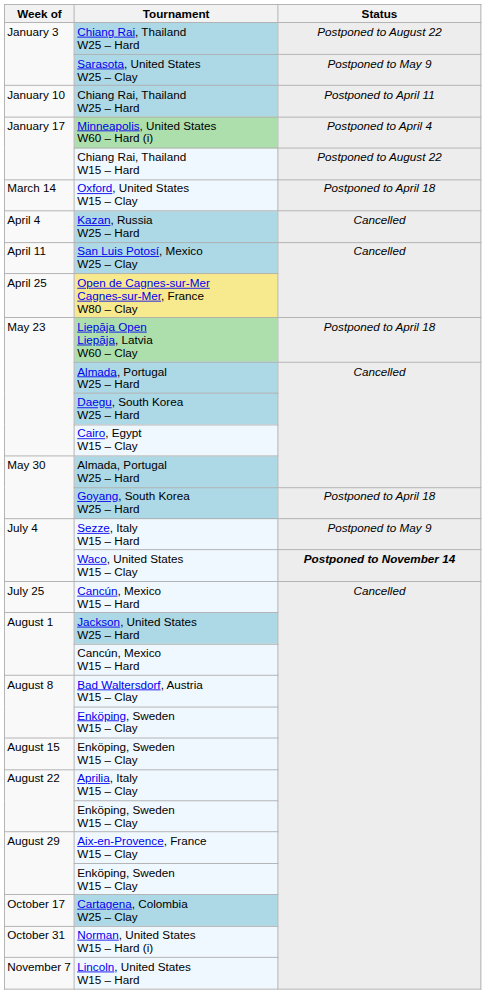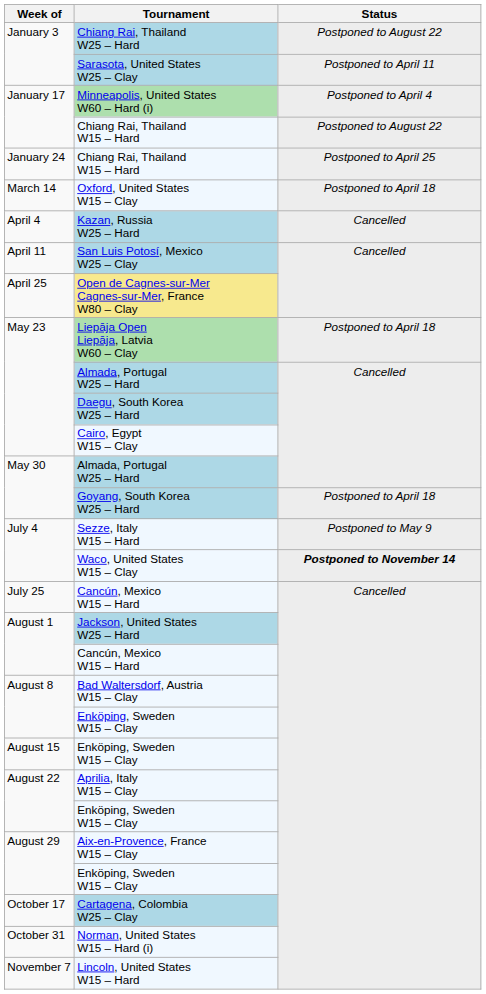 <table class=wikitable style=font-size:85%>
 <tr>
 <th width=75>Week of</th>
 <th width=230>Tournament</th>
 <th width=230>Status</th>
 </tr>
 <tr valign=top>
 <td rowspan=2>January 3</td>
 <td style="background:lightblue;"><a href='#'>Chiang Rai</a>, Thailand <br> W25 – Hard</td>
 <td style="text-align:center; background:#ededed"><em>Postponed to August 22</em></td>
 </tr>
 <tr valign=top>
 <td style="background:lightblue;"><a href='#'>Sarasota</a>, United States <br> W25 – Clay</td>
-<td style="text-align:center; background:#ededed"><em>Postponed to May 9</em></td>
-</tr>
-<tr valign=top>
-<td>January 10</td>
-<td style="background:lightblue;">Chiang Rai, Thailand <br> W25 – Hard</td>
 <td style="text-align:center; background:#ededed"><em>Postponed to April 11</em></td>
 </tr>
 <tr valign=top>
 <td rowspan=2>January 17</td>
 <td style="background:#addfad;"><a href='#'>Minneapolis</a>, United States <br> W60 – Hard (i)</td>
 <td style="text-align:center; background:#ededed"><em>Postponed to April 4</em></td>
 </tr>
 <tr valign=top>
 <td style="background:#f0f8ff;">Chiang Rai, Thailand <br> W15 – Hard</td>
 <td style="text-align:center; background:#ededed"><em>Postponed to August 22</em></td>
+</tr>
+<tr valign=top>
+<td>January 24</td>
+<td style="background:#f0f8ff;">Chiang Rai, Thailand <br> W15 – Hard</td>
+<td style="text-align:center; background:#ededed"><em>Postponed to April 25</em></td>
 </tr>
 <tr valign=top>
 <td>March 14</td>
 <td style="background:#f0f8ff;"><a href='#'>Oxford</a>, United States <br> W15 – Clay</td>
 <td style="text-align:center; background:#ededed"><em>Postponed to April 18</em></td>
 </tr>
 <tr valign=top>
 <td>April 4</td>
 <td style="background:lightblue;"><a href='#'>Kazan</a>, Russia <br> W25 – Hard</td>
 <td style="text-align:center; background:#ededed"><em>Cancelled</em></td>
 </tr>
 <tr valign=top>
 <td>April 11</td>
 <td style="background:lightblue;"><a href='#'>San Luis Potosí</a>, Mexico <br> W25 – Clay</td>
 <td rowspan=2 style="text-align:center; background:#ededed"><em>Cancelled</em></td>
 </tr>
 <tr valign=top>
 <td>April 25</td>
 <td style="background:#f7e98e;"><a href='#'>Open de Cagnes-sur-Mer</a> <br> <a href='#'>Cagnes-sur-Mer</a>, France <br> W80 – Clay</td>
 </tr>
 <tr valign=top>
 <td rowspan=4>May 23</td>
 <td style="background:#addfad;"><a href='#'>Liepāja Open</a> <br> <a href='#'>Liepāja</a>, Latvia <br> W60 – Clay</td>
 <td style="text-align:center; background:#ededed"><em>Postponed to April 18</em></td>
 </tr>
 <tr valign=top>
 <td style="background:lightblue;"><a href='#'>Almada</a>, Portugal <br> W25 – Hard</td>
 <td rowspan=4 style="text-align:center; background:#ededed"><em>Cancelled</em></td>
 </tr>
 <tr valign=top>
 <td style="background:lightblue;"><a href='#'>Daegu</a>, South Korea <br> W25 – Hard</td>
 </tr>
 <tr valign=top>
 <td style="background:#f0f8ff;"><a href='#'>Cairo</a>, Egypt <br> W15 – Clay</td>
 </tr>
 <tr valign=top>
 <td rowspan=2>May 30</td>
 <td style="background:lightblue;">Almada, Portugal <br> W25 – Hard</td>
 </tr>
 <tr valign=top>
 <td style="background:lightblue;"><a href='#'>Goyang</a>, South Korea <br> W25 – Hard</td>
 <td style="text-align:center; background:#ededed"><em>Postponed to April 18</em></td>
 </tr>
 <tr valign=top>
 <td rowspan=2>July 4</td>
 <td style="background:#f0f8ff;"><a href='#'>Sezze</a>, Italy <br> W15 – Hard</td>
 <td style="text-align:center; background:#ededed"><em>Postponed to May 9</em></td>
 </tr>
 <tr valign=top>
 <td style="background:#f0f8ff;"><a href='#'>Waco</a>, United States <br> W15 – Clay</td>
 <td style="text-align:center; background:#ededed"><strong><em>Postponed to November 14</em></strong></td>
 </tr>
 <tr valign=top>
 <td>July 25</td>
 <td style="background:#f0f8ff;"><a href='#'>Cancún</a>, Mexico <br> W15 – Hard</td>
 <td rowspan=13 style="text-align:center; background:#ededed"><em>Cancelled</em></td>
 </tr>
 <tr valign=top>
 <td rowspan=2>August 1</td>
 <td style="background:lightblue;"><a href='#'>Jackson</a>, United States <br> W25 – Hard</td>
 </tr>
 <tr valign=top>
 <td style="background:#f0f8ff;">Cancún, Mexico <br> W15 – Hard</td>
 </tr>
 <tr valign=top>
 <td rowspan=2>August 8</td>
 <td style="background:#f0f8ff;"><a href='#'>Bad Waltersdorf</a>, Austria <br> W15 – Clay</td>
 </tr>
 <tr valign=top>
 <td style="background:#f0f8ff;"><a href='#'>Enköping</a>, Sweden <br> W15 – Clay</td>
 </tr>
 <tr valign=top>
 <td>August 15</td>
 <td style="background:#f0f8ff;">Enköping, Sweden <br> W15 – Clay</td>
 </tr>
 <tr valign=top>
 <td rowspan=2>August 22</td>
 <td style="background:#f0f8ff;"><a href='#'>Aprilia</a>, Italy <br> W15 – Clay</td>
 </tr>
 <tr valign=top>
 <td style="background:#f0f8ff;">Enköping, Sweden <br> W15 – Clay</td>
 </tr>
 <tr valign=top>
 <td rowspan=2>August 29</td>
 <td style="background:#f0f8ff;"><a href='#'>Aix-en-Provence</a>, France <br> W15 – Clay</td>
 </tr>
 <tr valign=top>
 <td style="background:#f0f8ff;">Enköping, Sweden <br> W15 – Clay</td>
 </tr>
 <tr valign=top>
 <td>October 17</td>
 <td style="background:lightblue;"><a href='#'>Cartagena</a>, Colombia <br> W25 – Clay</td>
 </tr>
 <tr valign=top>
 <td>October 31</td>
 <td style="background:#f0f8ff;"><a href='#'>Norman</a>, United States <br> W15 – Hard (i)</td>
 </tr>
 <tr valign=top>
 <td>November 7</td>
 <td style="background:#f0f8ff;"><a href='#'>Lincoln</a>, United States <br> W15 – Hard</td>
 </tr>
 </table>
